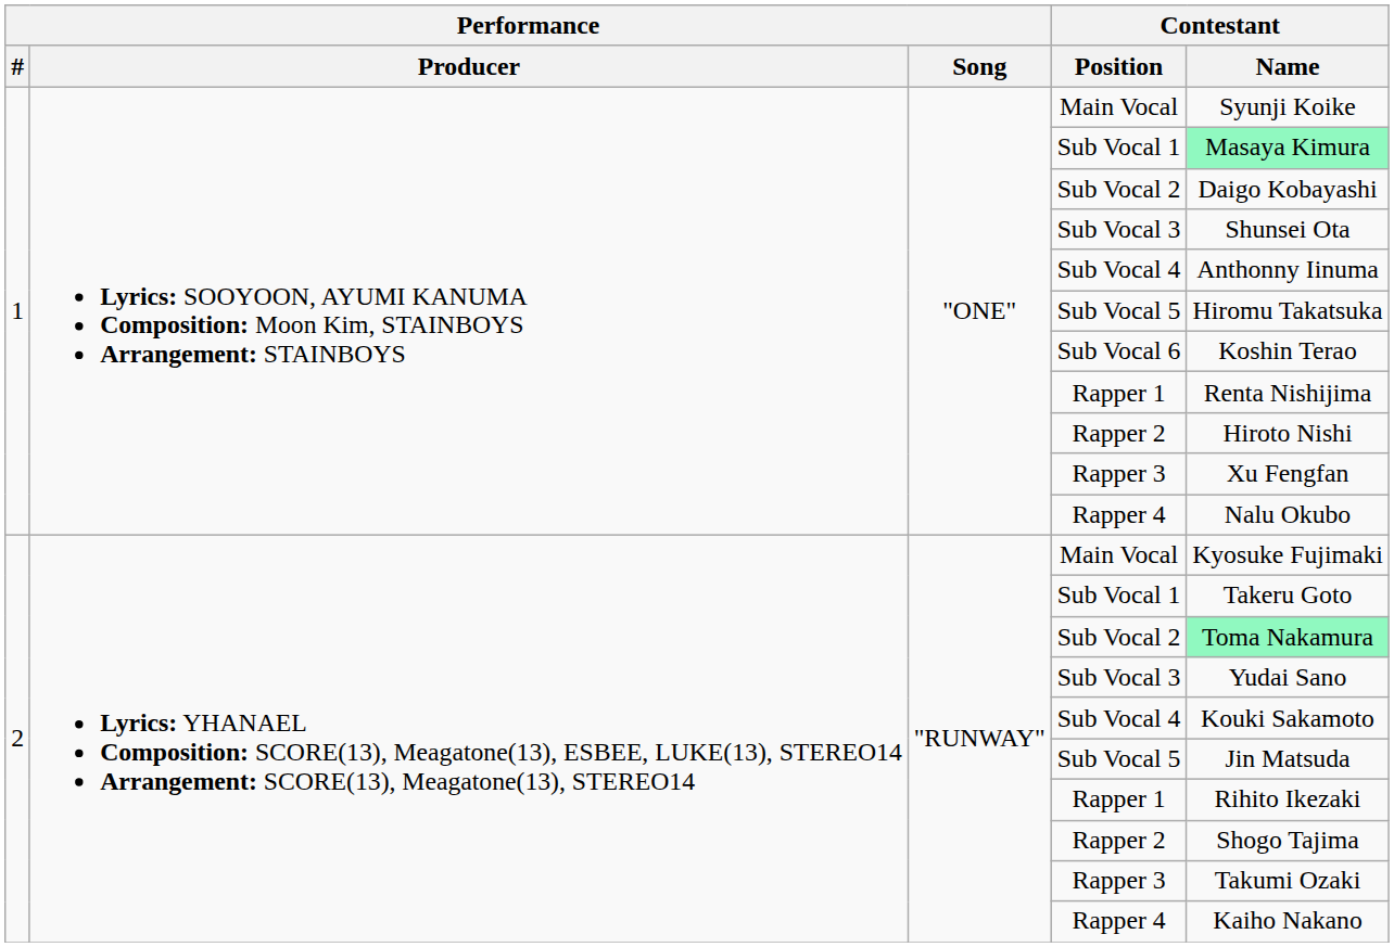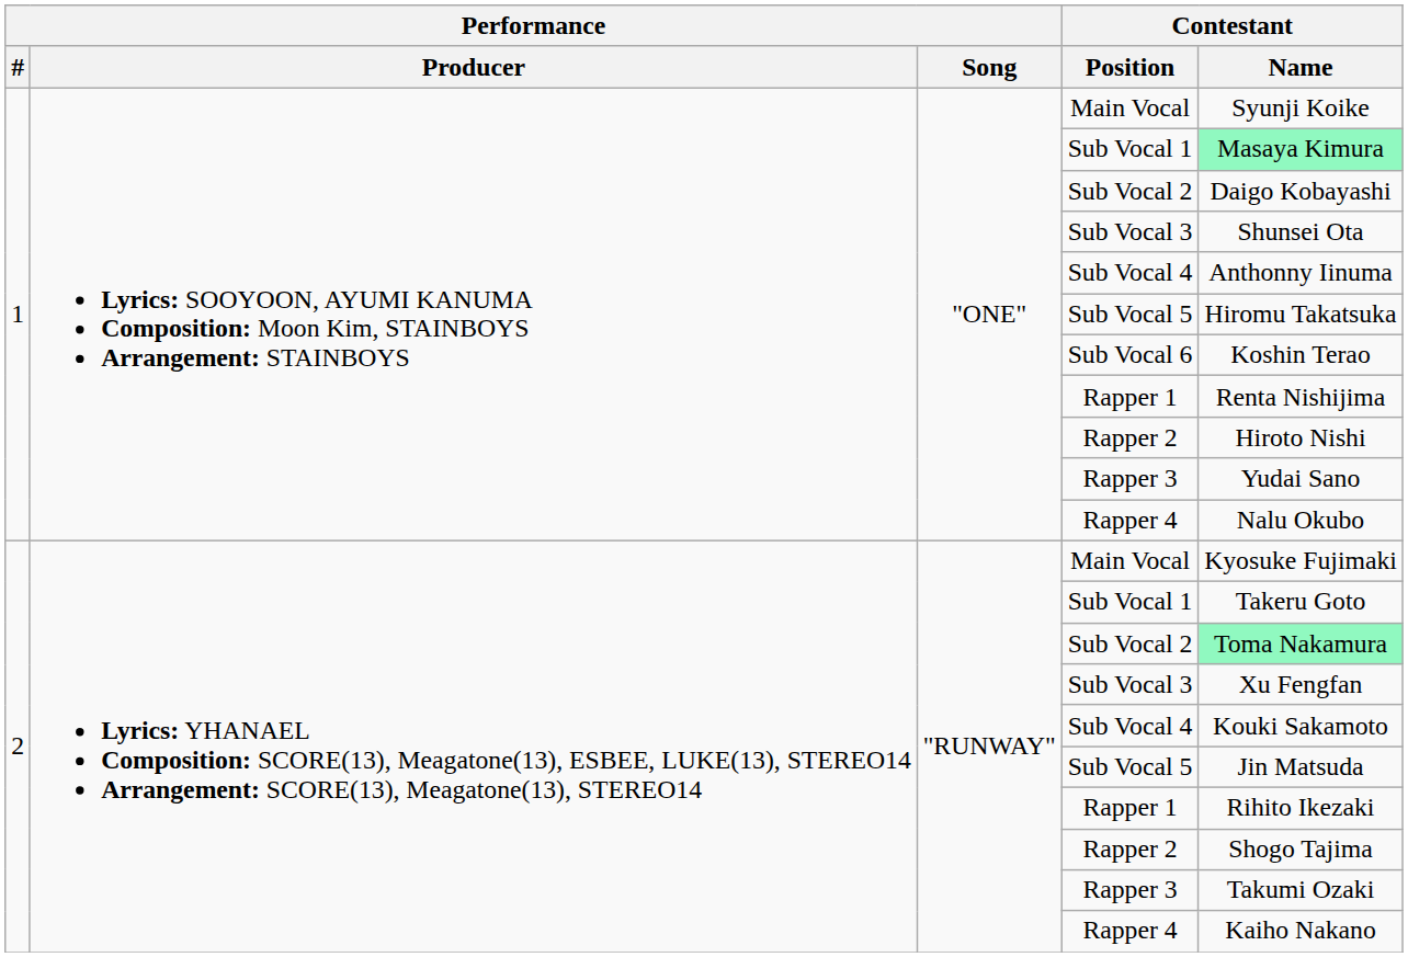 <table class="wikitable sortable" style="text-align:center">
 <tr>
 <th colspan="3">Performance</th>
 <th colspan="2">Contestant</th>
 </tr>
 <tr>
 <th>#</th>
 <th>Producer</th>
 <th>Song</th>
 <th>Position</th>
 <th>Name</th>
 </tr>
 <tr>
 <td rowspan="11">1</td>
 <td rowspan="11" align="left"><br><ul><li><strong>Lyrics:</strong> SOOYOON, AYUMI KANUMA</li><li><strong>Composition:</strong> Moon Kim, STAINBOYS</li><li><strong>Arrangement:</strong> STAINBOYS</li></ul></td>
 <td rowspan="11">"ONE"</td>
 <td>Main Vocal</td>
 <td>Syunji Koike</td>
 </tr>
 <tr>
 <td>Sub Vocal 1</td>
 <td style="background:#90F9C0">Masaya Kimura</td>
 </tr>
 <tr>
 <td>Sub Vocal 2</td>
 <td>Daigo Kobayashi</td>
 </tr>
 <tr>
 <td>Sub Vocal 3</td>
 <td>Shunsei Ota</td>
 </tr>
 <tr>
 <td>Sub Vocal 4</td>
 <td>Anthonny Iinuma</td>
 </tr>
 <tr>
 <td>Sub Vocal 5</td>
 <td>Hiromu Takatsuka</td>
 </tr>
 <tr>
 <td>Sub Vocal 6</td>
 <td>Koshin Terao</td>
 </tr>
 <tr>
 <td>Rapper 1</td>
 <td>Renta Nishijima</td>
 </tr>
 <tr>
 <td>Rapper 2</td>
 <td>Hiroto Nishi</td>
 </tr>
 <tr>
 <td>Rapper 3</td>
-<td>Xu Fengfan</td>
+<td>Yudai Sano</td>
 </tr>
 <tr>
 <td>Rapper 4</td>
 <td>Nalu Okubo</td>
 </tr>
 <tr>
 <td rowspan="10">2</td>
 <td rowspan="10" align="left"><br><ul><li><strong>Lyrics:</strong> YHANAEL</li><li><strong>Composition:</strong> SCORE(13), Meagatone(13), ESBEE, LUKE(13), STEREO14</li><li><strong>Arrangement:</strong> SCORE(13), Meagatone(13), STEREO14</li></ul></td>
 <td rowspan="10">"RUNWAY"</td>
 <td>Main Vocal</td>
 <td>Kyosuke Fujimaki</td>
 </tr>
 <tr>
 <td>Sub Vocal 1</td>
 <td>Takeru Goto</td>
 </tr>
 <tr>
 <td>Sub Vocal 2</td>
 <td style="background:#90F9C0">Toma Nakamura</td>
 </tr>
 <tr>
 <td>Sub Vocal 3</td>
-<td>Yudai Sano</td>
+<td>Xu Fengfan</td>
 </tr>
 <tr>
 <td>Sub Vocal 4</td>
 <td>Kouki Sakamoto</td>
 </tr>
 <tr>
 <td>Sub Vocal 5</td>
 <td>Jin Matsuda</td>
 </tr>
 <tr>
 <td>Rapper 1</td>
 <td>Rihito Ikezaki</td>
 </tr>
 <tr>
 <td>Rapper 2</td>
 <td>Shogo Tajima</td>
 </tr>
 <tr>
 <td>Rapper 3</td>
 <td>Takumi Ozaki</td>
 </tr>
 <tr>
 <td>Rapper 4</td>
 <td>Kaiho Nakano</td>
 </tr>
 </table>
